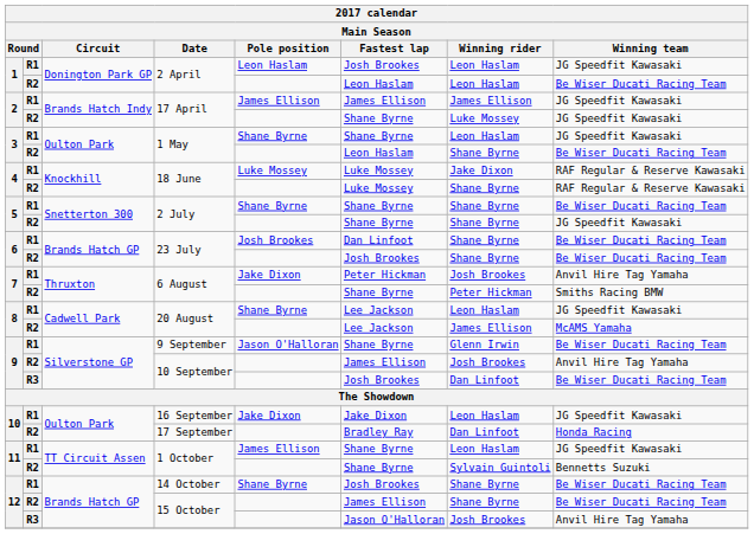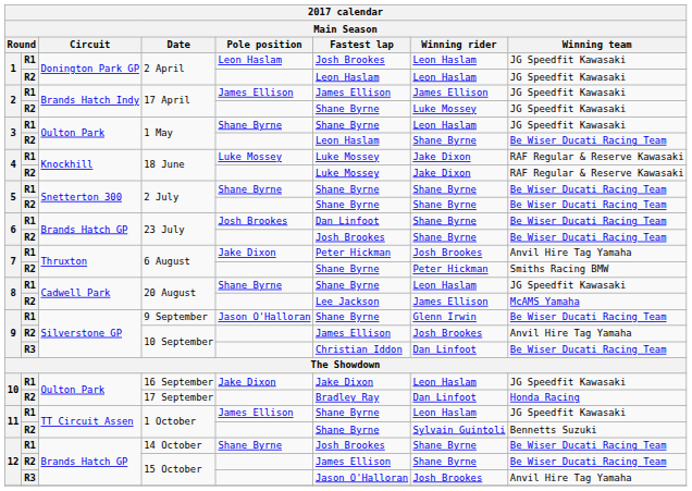 <table class="wikitable" style="font-size: 85%">
 <tr>
 <th colspan=8>2017 calendar</th>
 </tr>
 <tr>
 <th colspan=8>Main Season</th>
 </tr>
 <tr>
 <th colspan=2>Round</th>
 <th>Circuit</th>
 <th>Date</th>
 <th>Pole position</th>
 <th>Fastest lap</th>
 <th>Winning rider</th>
 <th>Winning team</th>
 </tr>
 <tr>
 <th rowspan=2>1</th>
 <th>R1</th>
 <td rowspan=2> <a href='#'>Donington Park GP</a></td>
 <td rowspan=2>2 April</td>
 <td> <a href='#'>Leon Haslam</a></td>
 <td> <a href='#'>Josh Brookes</a></td>
 <td> <a href='#'>Leon Haslam</a></td>
 <td>JG Speedfit Kawasaki</td>
 </tr>
 <tr>
 <th>R2</th>
 <td></td>
 <td> <a href='#'>Leon Haslam</a></td>
 <td> <a href='#'>Leon Haslam</a></td>
-<td><a href='#'>Be Wiser Ducati Racing Team</a></td>
+<td>JG Speedfit Kawasaki</td>
 </tr>
 <tr>
 <th rowspan=2>2</th>
 <th>R1</th>
 <td rowspan=2> <a href='#'>Brands Hatch Indy</a></td>
 <td rowspan=2>17 April</td>
 <td> <a href='#'>James Ellison</a></td>
 <td> <a href='#'>James Ellison</a></td>
 <td> <a href='#'>James Ellison</a></td>
 <td>JG Speedfit Kawasaki</td>
 </tr>
 <tr>
 <th>R2</th>
 <td></td>
 <td> <a href='#'>Shane Byrne</a></td>
 <td> <a href='#'>Luke Mossey</a></td>
 <td>JG Speedfit Kawasaki</td>
 </tr>
 <tr>
 <th rowspan=2>3</th>
 <th>R1</th>
 <td rowspan=2> <a href='#'>Oulton Park</a></td>
 <td rowspan=2>1 May</td>
 <td> <a href='#'>Shane Byrne</a></td>
 <td> <a href='#'>Shane Byrne</a></td>
 <td> <a href='#'>Leon Haslam</a></td>
 <td>JG Speedfit Kawasaki</td>
 </tr>
 <tr>
 <th>R2</th>
 <td></td>
 <td> <a href='#'>Leon Haslam</a></td>
 <td> <a href='#'>Shane Byrne</a></td>
 <td><a href='#'>Be Wiser Ducati Racing Team</a></td>
 </tr>
 <tr>
 <th rowspan=2>4</th>
 <th>R1</th>
 <td rowspan=2> <a href='#'>Knockhill</a></td>
 <td rowspan=2>18 June</td>
 <td> <a href='#'>Luke Mossey</a></td>
 <td> <a href='#'>Luke Mossey</a></td>
 <td> <a href='#'>Jake Dixon</a></td>
 <td>RAF Regular & Reserve Kawasaki</td>
 </tr>
 <tr>
 <th>R2</th>
 <td></td>
 <td> <a href='#'>Luke Mossey</a></td>
-<td> <a href='#'>Shane Byrne</a></td>
+<td> <a href='#'>Jake Dixon</a></td>
 <td>RAF Regular & Reserve Kawasaki</td>
 </tr>
 <tr>
 <th rowspan=2>5</th>
 <th>R1</th>
 <td rowspan=2> <a href='#'>Snetterton 300</a></td>
 <td rowspan=2>2 July</td>
 <td> <a href='#'>Shane Byrne</a></td>
 <td> <a href='#'>Shane Byrne</a></td>
 <td> <a href='#'>Shane Byrne</a></td>
 <td><a href='#'>Be Wiser Ducati Racing Team</a></td>
 </tr>
 <tr>
 <th>R2</th>
 <td></td>
 <td> <a href='#'>Shane Byrne</a></td>
 <td> <a href='#'>Shane Byrne</a></td>
-<td>JG Speedfit Kawasaki</td>
+<td><a href='#'>Be Wiser Ducati Racing Team</a></td>
 </tr>
 <tr>
 <th rowspan=2>6</th>
 <th>R1</th>
 <td rowspan=2> <a href='#'>Brands Hatch GP</a></td>
 <td rowspan=2>23 July</td>
 <td> <a href='#'>Josh Brookes</a></td>
 <td> <a href='#'>Dan Linfoot</a></td>
 <td> <a href='#'>Shane Byrne</a></td>
 <td><a href='#'>Be Wiser Ducati Racing Team</a></td>
 </tr>
 <tr>
 <th>R2</th>
 <td></td>
 <td> <a href='#'>Josh Brookes</a></td>
 <td> <a href='#'>Shane Byrne</a></td>
 <td><a href='#'>Be Wiser Ducati Racing Team</a></td>
 </tr>
 <tr>
 <th rowspan=2>7</th>
 <th>R1</th>
 <td rowspan=2> <a href='#'>Thruxton</a></td>
 <td rowspan=2>6 August</td>
 <td> <a href='#'>Jake Dixon</a></td>
 <td> <a href='#'>Peter Hickman</a></td>
 <td> <a href='#'>Josh Brookes</a></td>
 <td>Anvil Hire Tag Yamaha</td>
 </tr>
 <tr>
 <th>R2</th>
 <td></td>
 <td> <a href='#'>Shane Byrne</a></td>
 <td> <a href='#'>Peter Hickman</a></td>
 <td>Smiths Racing BMW</td>
 </tr>
 <tr>
 <th rowspan=2>8</th>
 <th>R1</th>
 <td rowspan=2> <a href='#'>Cadwell Park</a></td>
 <td rowspan=2>20 August</td>
 <td> <a href='#'>Shane Byrne</a></td>
-<td> <a href='#'>Lee Jackson</a></td>
+<td> <a href='#'>Shane Byrne</a></td>
 <td> <a href='#'>Leon Haslam</a></td>
 <td>JG Speedfit Kawasaki</td>
 </tr>
 <tr>
 <th>R2</th>
 <td></td>
 <td> <a href='#'>Lee Jackson</a></td>
 <td> <a href='#'>James Ellison</a></td>
 <td><a href='#'>McAMS Yamaha</a></td>
 </tr>
 <tr>
 <th rowspan=3>9</th>
 <th>R1</th>
 <td rowspan=3> <a href='#'>Silverstone GP</a></td>
 <td rowspan=>9 September</td>
 <td> <a href='#'>Jason O'Halloran</a></td>
 <td> <a href='#'>Shane Byrne</a></td>
 <td> <a href='#'>Glenn Irwin</a></td>
 <td><a href='#'>Be Wiser Ducati Racing Team</a></td>
 </tr>
 <tr>
 <th>R2</th>
 <td rowspan=2>10 September</td>
 <td></td>
 <td> <a href='#'>James Ellison</a></td>
 <td> <a href='#'>Josh Brookes</a></td>
 <td>Anvil Hire Tag Yamaha</td>
 </tr>
 <tr>
 <th>R3</th>
 <td></td>
-<td> <a href='#'>Josh Brookes</a></td>
+<td> <a href='#'>Christian Iddon</a></td>
 <td> <a href='#'>Dan Linfoot</a></td>
 <td><a href='#'>Be Wiser Ducati Racing Team</a></td>
 </tr>
 <tr>
 <th colspan=8>The Showdown</th>
 </tr>
 <tr>
 <th rowspan="2">10</th>
 <th>R1</th>
 <td rowspan="2"> <a href='#'>Oulton Park</a></td>
 <td rowspan=>16 September</td>
 <td> <a href='#'>Jake Dixon</a></td>
 <td> <a href='#'>Jake Dixon</a></td>
 <td> <a href='#'>Leon Haslam</a></td>
 <td>JG Speedfit Kawasaki</td>
 </tr>
 <tr>
 <th>R2</th>
 <td>17 September</td>
 <td></td>
 <td> <a href='#'>Bradley Ray</a></td>
 <td> <a href='#'>Dan Linfoot</a></td>
 <td><a href='#'>Honda Racing</a></td>
 </tr>
 <tr>
 <th rowspan=2>11</th>
 <th>R1</th>
 <td rowspan=2> <a href='#'>TT Circuit Assen</a></td>
 <td rowspan=2>1 October</td>
 <td> <a href='#'>James Ellison</a></td>
 <td> <a href='#'>Shane Byrne</a></td>
 <td> <a href='#'>Leon Haslam</a></td>
 <td>JG Speedfit Kawasaki</td>
 </tr>
 <tr>
 <th>R2</th>
 <td></td>
 <td> <a href='#'>Shane Byrne</a></td>
 <td> <a href='#'>Sylvain Guintoli</a></td>
 <td>Bennetts Suzuki</td>
 </tr>
 <tr>
 <th rowspan=3>12</th>
 <th>R1</th>
 <td rowspan=3> <a href='#'>Brands Hatch GP</a></td>
 <td rowspan=>14 October</td>
 <td> <a href='#'>Shane Byrne</a></td>
 <td> <a href='#'>Josh Brookes</a></td>
 <td> <a href='#'>Shane Byrne</a></td>
 <td><a href='#'>Be Wiser Ducati Racing Team</a></td>
 </tr>
 <tr>
 <th>R2</th>
 <td rowspan=2>15 October</td>
 <td></td>
 <td> <a href='#'>James Ellison</a></td>
 <td> <a href='#'>Shane Byrne</a></td>
 <td><a href='#'>Be Wiser Ducati Racing Team</a></td>
 </tr>
 <tr>
 <th>R3</th>
 <td></td>
 <td> <a href='#'>Jason O'Halloran</a></td>
 <td> <a href='#'>Josh Brookes</a></td>
 <td>Anvil Hire Tag Yamaha</td>
 </tr>
 <tr>
 </tr>
 </table>
